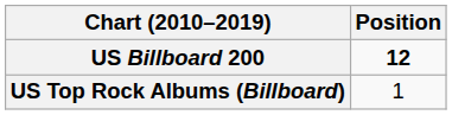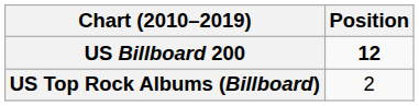 <table class="wikitable plainrowheaders" style="text-align:center">
 <tr>
 <th scope="col">Chart (2010–2019)</th>
 <th scope="col">Position</th>
 </tr>
 <tr>
 <th scope="row">US <em>Billboard</em> 200</th>
 <td><strong>12</strong></td>
 </tr>
 <tr>
 <th scope="row">US Top Rock Albums (<em>Billboard</em>)</th>
-<td>1</td>
+<td>2</td>
 </tr>
 </table>
